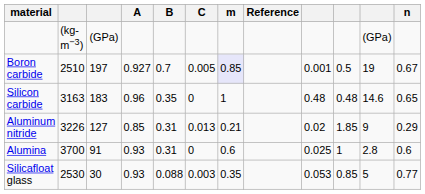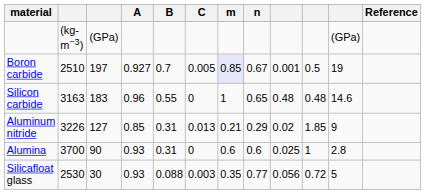 <table class="wikitable sortable" border="1" style="border-collapse: collapse">
 <tr bgcolor="#cccccc">
 <th>material</th>
 <th></th>
 <th></th>
 <th>A</th>
 <th>B</th>
 <th>C</th>
 <th>m</th>
-<th>Reference</th>
+<th>n</th>
 <th></th>
 <th></th>
 <th></th>
-<th>n</th>
+<th>Reference</th>
 </tr>
 <tr>
 <td></td>
 <td>(kg-m<sup>−3</sup>)</td>
 <td>(GPa)</td>
 <td></td>
 <td></td>
 <td></td>
 <td></td>
 <td></td>
 <td></td>
 <td></td>
 <td>(GPa)</td>
 <td></td>
 </tr>
 <tr>
 <td><a href='#'>Boron carbide</a></td>
 <td>2510</td>
 <td>197</td>
 <td>0.927</td>
 <td>0.7</td>
 <td>0.005</td>
 <td style="background: lavender;">0.85</td>
-<td></td>
+<td>0.67</td>
 <td>0.001</td>
 <td>0.5</td>
 <td>19</td>
-<td>0.67</td>
+<td></td>
 </tr>
 <tr>
 <td><a href='#'>Silicon carbide</a></td>
 <td>3163</td>
 <td>183</td>
 <td>0.96</td>
-<td>0.35</td>
+<td>0.55</td>
 <td>0</td>
 <td>1</td>
-<td></td>
+<td>0.65</td>
 <td>0.48</td>
 <td>0.48</td>
 <td>14.6</td>
-<td>0.65</td>
+<td></td>
 </tr>
 <tr>
 <td><a href='#'>Aluminum nitride</a></td>
 <td>3226</td>
 <td>127</td>
 <td>0.85</td>
 <td>0.31</td>
 <td>0.013</td>
 <td>0.21</td>
-<td></td>
+<td>0.29</td>
 <td>0.02</td>
 <td>1.85</td>
 <td>9</td>
-<td>0.29</td>
+<td></td>
 </tr>
 <tr>
 <td><a href='#'>Alumina</a></td>
 <td>3700</td>
-<td>91</td>
+<td>90</td>
 <td>0.93</td>
 <td>0.31</td>
 <td>0</td>
 <td>0.6</td>
-<td></td>
+<td>0.6</td>
 <td>0.025</td>
 <td>1</td>
 <td>2.8</td>
-<td>0.6</td>
+<td></td>
 </tr>
 <tr>
 <td><a href='#'>Silicafloat</a> glass</td>
 <td>2530</td>
 <td>30</td>
 <td>0.93</td>
 <td>0.088</td>
 <td>0.003</td>
 <td>0.35</td>
+<td>0.77</td>
+<td>0.056</td>
+<td>0.72</td>
+<td>5</td>
 <td></td>
-<td>0.053</td>
-<td>0.85</td>
-<td>5</td>
-<td>0.77</td>
 </tr>
 </table>
